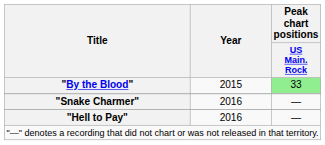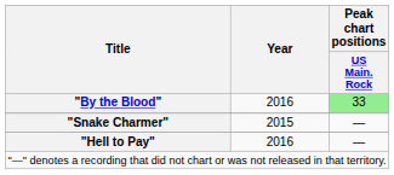 <table class="wikitable plainrowheaders" style="text-align:center;">
 <tr>
 <th scope="col" rowspan="2" style="width:18em;">Title</th>
 <th scope="col" rowspan="2">Year</th>
 <th scope="col" colspan="1">Peak chart positions</th>
 </tr>
 <tr>
 <th scope="col" style="width:3em;font-size:90%;"><a href='#'>US<br>Main. Rock</a><br></th>
 </tr>
 <tr>
 <th scope="row">"<a href='#'>By the Blood</a>"</th>
-<td rowspan="1">2015</td>
+<td rowspan="1">2016</td>
 <td style="background: lightgreen;">33</td>
 </tr>
 <tr>
 </tr>
 <tr>
 <th scope="row">"Snake Charmer"</th>
-<td rowspan="1">2016</td>
+<td rowspan="1">2015</td>
 <td>—</td>
 </tr>
 <tr>
 </tr>
 <tr>
 <th scope="row">"Hell to Pay"</th>
 <td rowspan="1">2016</td>
 <td>—</td>
 </tr>
 <tr>
 <td colspan="6" style="font-size:90%">"—" denotes a recording that did not chart or was not released in that territory.</td>
 </tr>
 </table>
